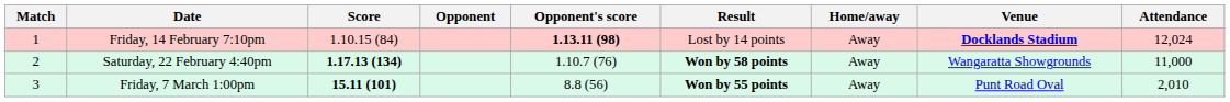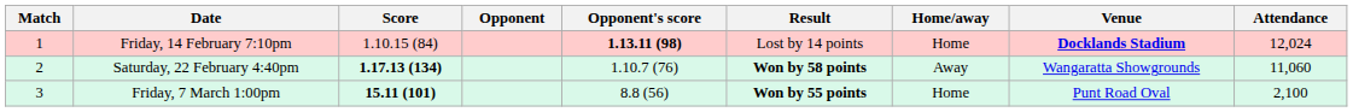 <table class="wikitable" style="font-size:90%; text-align:center; width: 100%; margin-left: auto; margin-right: auto;">
 <tr>
 <th>Match</th>
 <th>Date</th>
 <th>Score</th>
 <th>Opponent</th>
 <th>Opponent's score</th>
 <th>Result</th>
 <th>Home/away</th>
 <th>Venue</th>
 <th>Attendance</th>
 </tr>
 <tr style="background:#fcc;">
 <td>1</td>
 <td>Friday, 14 February 7:10pm</td>
 <td>1.10.15 (84)</td>
 <td></td>
 <td><strong>1.13.11 (98)</strong></td>
 <td>Lost by 14 points</td>
-<td>Away</td>
+<td>Home</td>
 <td><strong><a href='#'>Docklands Stadium</a></strong></td>
 <td>12,024</td>
 </tr>
 <tr style="background:#d9f9e9;">
 <td>2</td>
 <td>Saturday, 22 February 4:40pm</td>
 <td><strong>1.17.13 (134)</strong></td>
 <td></td>
 <td>1.10.7 (76)</td>
 <td><strong>Won by 58 points</strong></td>
 <td>Away</td>
 <td><a href='#'>Wangaratta Showgrounds</a></td>
-<td>11,000</td>
+<td>11,060</td>
 </tr>
 <tr style="background:#d9f9e9;">
 <td>3</td>
 <td>Friday, 7 March 1:00pm</td>
 <td><strong>15.11 (101)</strong></td>
 <td></td>
 <td>8.8 (56)</td>
 <td><strong>Won by 55 points</strong></td>
-<td>Away</td>
+<td>Home</td>
 <td><a href='#'>Punt Road Oval</a></td>
-<td>2,010</td>
+<td>2,100</td>
 </tr>
 </table>
